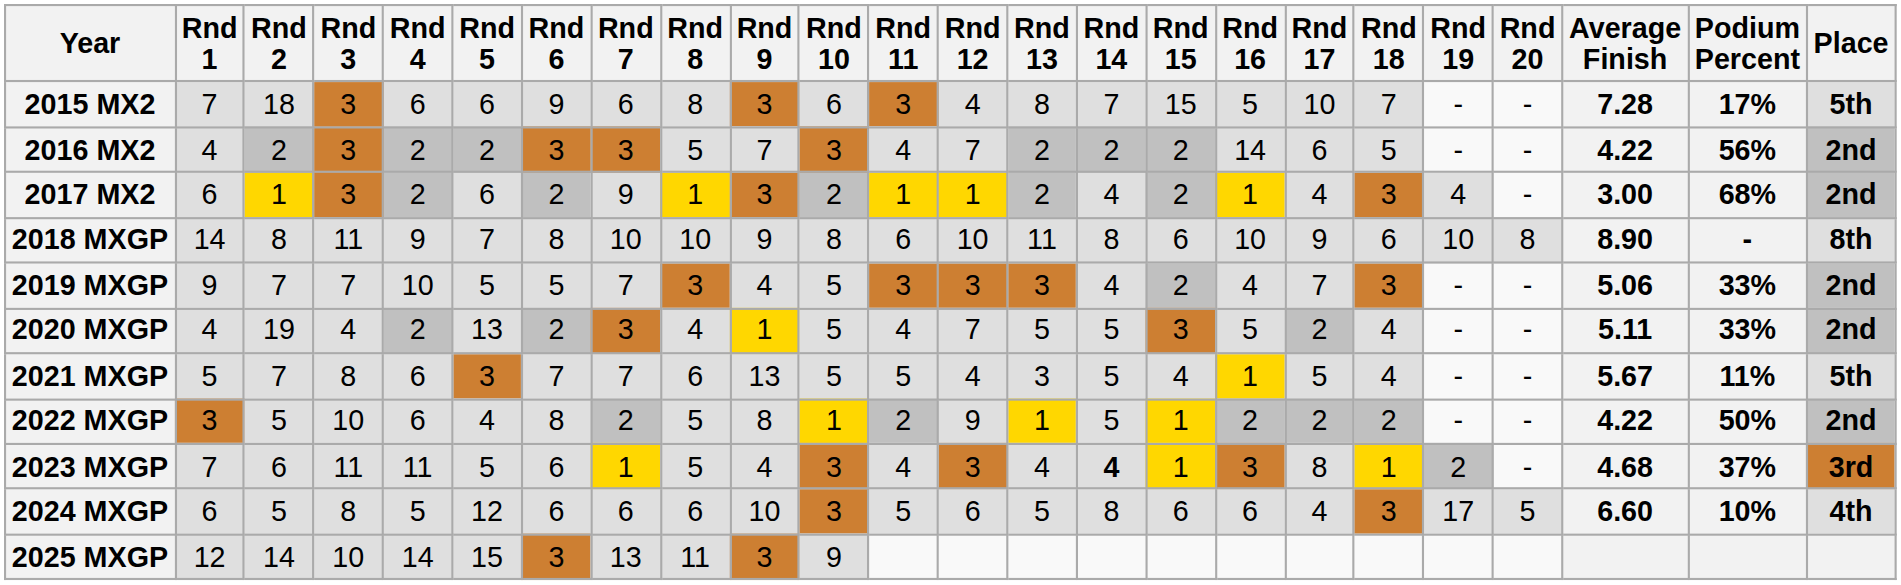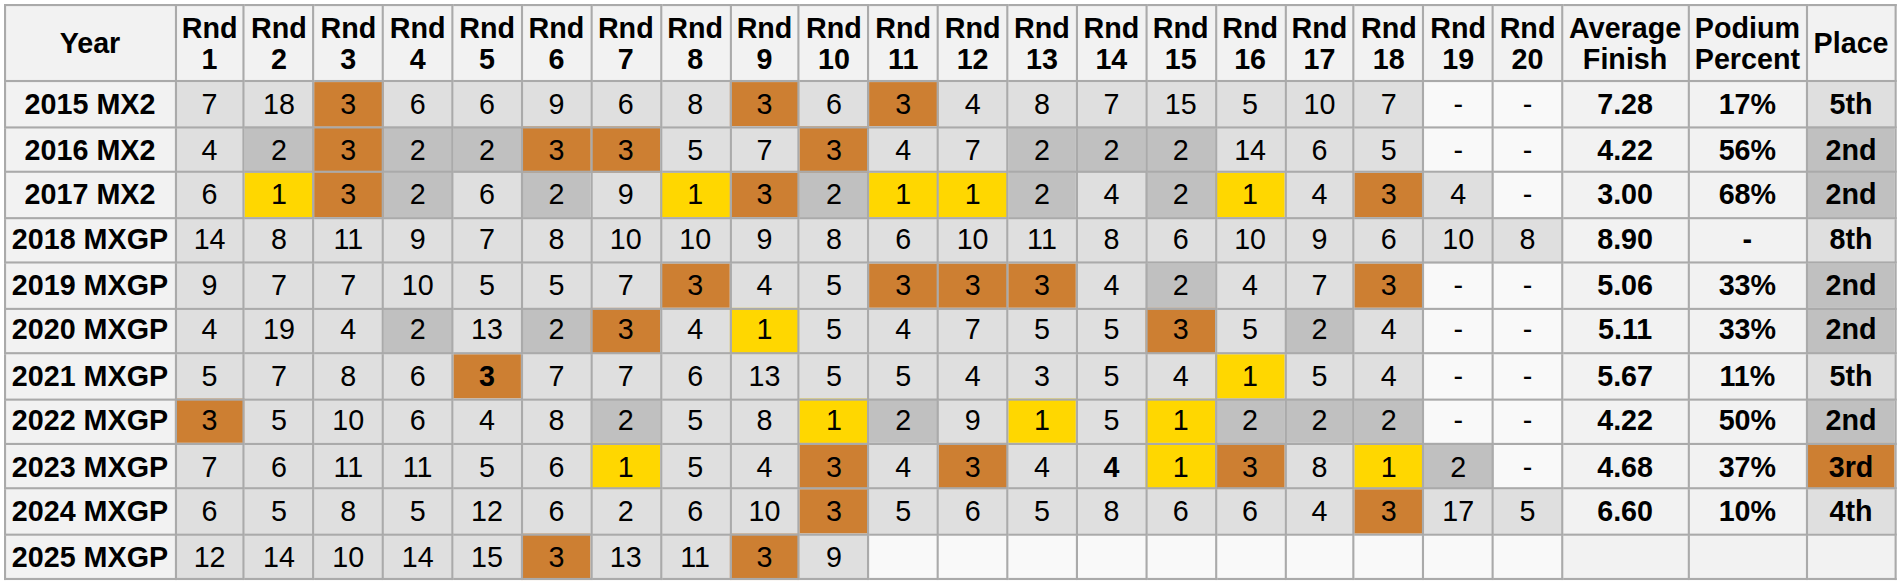 <table class="wikitable" style="font-size: 85%; text-align:center">
 <tr valign="top">
 <th valign="middle">Year</th>
 <th>Rnd<br>1</th>
 <th>Rnd<br>2</th>
 <th>Rnd<br>3</th>
 <th>Rnd<br>4</th>
 <th>Rnd<br>5</th>
 <th>Rnd<br>6</th>
 <th>Rnd<br>7</th>
 <th>Rnd<br>8</th>
 <th>Rnd<br>9</th>
 <th>Rnd<br>10</th>
 <th>Rnd<br>11</th>
 <th>Rnd<br>12</th>
 <th>Rnd<br>13</th>
 <th>Rnd<br>14</th>
 <th>Rnd<br>15</th>
 <th>Rnd<br>16</th>
 <th>Rnd<br>17</th>
 <th>Rnd<br>18</th>
 <th>Rnd<br>19</th>
 <th>Rnd<br>20</th>
 <th valign="middle">Average<br>Finish</th>
 <th valign="middle">Podium<br>Percent</th>
 <th valign="middle">Place</th>
 </tr>
 <tr>
 <th>2015 MX2</th>
 <td style="background:#dfdfdf;">7</td>
 <td style="background:#dfdfdf;">18</td>
 <td style="background:#CD7F32;">3</td>
 <td style="background:#dfdfdf;">6</td>
 <td style="background:#dfdfdf;">6</td>
 <td style="background:#dfdfdf;">9</td>
 <td style="background:#dfdfdf;">6</td>
 <td style="background:#dfdfdf;">8</td>
 <td style="background:#CD7F32;">3</td>
 <td style="background:#dfdfdf;">6</td>
 <td style="background:#CD7F32;">3</td>
 <td style="background:#dfdfdf;">4</td>
 <td style="background:#dfdfdf;">8</td>
 <td style="background:#dfdfdf;">7</td>
 <td style="background:#dfdfdf;">15</td>
 <td style="background:#dfdfdf;">5</td>
 <td style="background:#dfdfdf;">10</td>
 <td style="background:#dfdfdf;">7</td>
 <td>-</td>
 <td>-</td>
 <th>7.28</th>
 <th>17%</th>
 <th style="background:#dfdfdf;">5th</th>
 </tr>
 <tr>
 <th>2016 MX2</th>
 <td style="background:#dfdfdf;">4</td>
 <td style="background: silver;">2</td>
 <td style="background:#CD7F32;">3</td>
 <td style="background: silver;">2</td>
 <td style="background: silver;">2</td>
 <td style="background:#CD7F32;">3</td>
 <td style="background:#CD7F32;">3</td>
 <td style="background:#dfdfdf;">5</td>
 <td style="background:#dfdfdf;">7</td>
 <td style="background:#CD7F32;">3</td>
 <td style="background:#dfdfdf;">4</td>
 <td style="background:#dfdfdf;">7</td>
 <td style="background: silver;">2</td>
 <td style="background: silver;">2</td>
 <td style="background: silver;">2</td>
 <td style="background:#dfdfdf;">14</td>
 <td style="background:#dfdfdf;">6</td>
 <td style="background:#dfdfdf;">5</td>
 <td>-</td>
 <td>-</td>
 <th>4.22</th>
 <th>56%</th>
 <th style="background: silver;">2nd</th>
 </tr>
 <tr>
 <th>2017 MX2</th>
 <td style="background:#dfdfdf;">6</td>
 <td style="background: gold;">1</td>
 <td style="background:#CD7F32;">3</td>
 <td style="background: silver;">2</td>
 <td style="background:#dfdfdf;">6</td>
 <td style="background: silver;">2</td>
 <td style="background:#dfdfdf;">9</td>
 <td style="background: gold;">1</td>
 <td style="background:#CD7F32;">3</td>
 <td style="background: silver;">2</td>
 <td style="background: gold;">1</td>
 <td style="background: gold;">1</td>
 <td style="background: silver;">2</td>
 <td style="background:#dfdfdf;">4</td>
 <td style="background: silver;">2</td>
 <td style="background: gold;">1</td>
 <td style="background:#dfdfdf;">4</td>
 <td style="background:#CD7F32;">3</td>
 <td style="background:#dfdfdf;">4</td>
 <td>-</td>
 <th>3.00</th>
 <th>68%</th>
 <th style="background: silver;">2nd</th>
 </tr>
 <tr>
 <th>2018 MXGP</th>
 <td style="background:#dfdfdf;">14</td>
 <td style="background:#dfdfdf;">8</td>
 <td style="background:#dfdfdf;">11</td>
 <td style="background:#dfdfdf;">9</td>
 <td style="background:#dfdfdf;">7</td>
 <td style="background:#dfdfdf;">8</td>
 <td style="background:#dfdfdf;">10</td>
 <td style="background:#dfdfdf;">10</td>
 <td style="background:#dfdfdf;">9</td>
 <td style="background:#dfdfdf;">8</td>
 <td style="background:#dfdfdf;">6</td>
 <td style="background:#dfdfdf;">10</td>
 <td style="background:#dfdfdf;">11</td>
 <td style="background:#dfdfdf;">8</td>
 <td style="background:#dfdfdf;">6</td>
 <td style="background:#dfdfdf;">10</td>
 <td style="background:#dfdfdf;">9</td>
 <td style="background:#dfdfdf;">6</td>
 <td style="background:#dfdfdf;">10</td>
 <td style="background:#dfdfdf;">8</td>
 <th>8.90</th>
 <th>-</th>
 <th style="background:#dfdfdf;">8th</th>
 </tr>
 <tr>
 <th>2019 MXGP</th>
 <td style="background:#dfdfdf;">9</td>
 <td style="background:#dfdfdf;">7</td>
 <td style="background:#dfdfdf;">7</td>
 <td style="background:#dfdfdf;">10</td>
 <td style="background:#dfdfdf;">5</td>
 <td style="background:#dfdfdf;">5</td>
 <td style="background:#dfdfdf;">7</td>
 <td style="background:#CD7F32;">3</td>
 <td style="background:#dfdfdf;">4</td>
 <td style="background:#dfdfdf;">5</td>
 <td style="background:#CD7F32;">3</td>
 <td style="background:#CD7F32;">3</td>
 <td style="background:#CD7F32;">3</td>
 <td style="background:#dfdfdf;">4</td>
 <td style="background: silver;">2</td>
 <td style="background:#dfdfdf;">4</td>
 <td style="background:#dfdfdf;">7</td>
 <td style="background:#CD7F32;">3</td>
 <td>-</td>
 <td>-</td>
 <th>5.06</th>
 <th>33%</th>
 <th style="background: silver;">2nd</th>
 </tr>
 <tr>
 <th>2020 MXGP</th>
 <td style="background:#dfdfdf;">4</td>
 <td style="background:#dfdfdf;">19</td>
 <td style="background:#dfdfdf;">4</td>
 <td style="background: silver;">2</td>
 <td style="background:#dfdfdf;">13</td>
 <td style="background: silver;">2</td>
 <td style="background:#CD7F32;">3</td>
 <td style="background:#dfdfdf;">4</td>
 <td style="background: gold;">1</td>
 <td style="background:#dfdfdf;">5</td>
 <td style="background:#dfdfdf;">4</td>
 <td style="background:#dfdfdf;">7</td>
 <td style="background:#dfdfdf;">5</td>
 <td style="background:#dfdfdf;">5</td>
 <td style="background:#CD7F32;">3</td>
 <td style="background:#dfdfdf;">5</td>
 <td style="background: silver;">2</td>
 <td style="background:#dfdfdf;">4</td>
 <td>-</td>
 <td>-</td>
 <th>5.11</th>
 <th>33%</th>
 <th style="background: silver;">2nd</th>
 </tr>
 <tr>
 <th>2021 MXGP</th>
 <td style="background:#dfdfdf;">5</td>
 <td style="background:#dfdfdf;">7</td>
 <td style="background:#dfdfdf;">8</td>
 <td style="background:#dfdfdf;">6</td>
-<td style="background:#CD7F32;">3</td>
+<td style="background:#CD7F32;"><strong>3</strong></td>
 <td style="background:#dfdfdf;">7</td>
 <td style="background:#dfdfdf;">7</td>
 <td style="background:#dfdfdf;">6</td>
 <td style="background:#dfdfdf;">13</td>
 <td style="background:#dfdfdf;">5</td>
 <td style="background:#dfdfdf;">5</td>
 <td style="background:#dfdfdf;">4</td>
 <td style="background:#dfdfdf;">3</td>
 <td style="background:#dfdfdf;">5</td>
 <td style="background:#dfdfdf;">4</td>
 <td style="background: gold;">1</td>
 <td style="background:#dfdfdf;">5</td>
 <td style="background:#dfdfdf;">4</td>
 <td>-</td>
 <td>-</td>
 <th>5.67</th>
 <th>11%</th>
 <th style="background:#dfdfdf;">5th</th>
 </tr>
 <tr>
 <th>2022 MXGP</th>
 <td style="background:#CD7F32;">3</td>
 <td style="background:#dfdfdf;">5</td>
 <td style="background:#dfdfdf;">10</td>
 <td style="background:#dfdfdf;">6</td>
 <td style="background:#dfdfdf;">4</td>
 <td style="background:#dfdfdf;">8</td>
 <td style="background: silver;">2</td>
 <td style="background:#dfdfdf;">5</td>
 <td style="background:#dfdfdf;">8</td>
 <td style="background: gold;">1</td>
 <td style="background: silver;">2</td>
 <td style="background:#dfdfdf;">9</td>
 <td style="background: gold;">1</td>
 <td style="background:#dfdfdf;">5</td>
 <td style="background: gold;">1</td>
 <td style="background: silver;">2</td>
 <td style="background: silver;">2</td>
 <td style="background: silver;">2</td>
 <td>-</td>
 <td>-</td>
 <th>4.22</th>
 <th>50%</th>
 <th style="background: silver;">2nd</th>
 </tr>
 <tr>
 <th>2023 MXGP</th>
 <td style="background:#dfdfdf;">7</td>
 <td style="background:#dfdfdf;">6</td>
 <td style="background:#dfdfdf;">11</td>
 <td style="background:#dfdfdf;">11</td>
 <td style="background:#dfdfdf;">5</td>
 <td style="background:#dfdfdf;">6</td>
 <td style="background: gold;">1</td>
 <td style="background:#dfdfdf;">5</td>
 <td style="background:#dfdfdf;">4</td>
 <td style="background:#CD7F32;">3</td>
 <td style="background:#dfdfdf;">4</td>
 <td style="background:#CD7F32;">3</td>
 <td style="background:#dfdfdf;">4</td>
 <td style="background:#dfdfdf;"><strong>4</strong></td>
 <td style="background: gold;">1</td>
 <td style="background:#CD7F32;">3</td>
 <td style="background:#dfdfdf;">8</td>
 <td style="background: gold;">1</td>
 <td style="background: silver;">2</td>
 <td>-</td>
 <th>4.68</th>
 <th>37%</th>
 <th style="background:#CD7F32;">3rd</th>
 </tr>
 <tr>
 <th>2024 MXGP</th>
 <td style="background:#dfdfdf;">6</td>
 <td style="background:#dfdfdf;">5</td>
 <td style="background:#dfdfdf;">8</td>
 <td style="background:#dfdfdf;">5</td>
 <td style="background:#dfdfdf;">12</td>
 <td style="background:#dfdfdf;">6</td>
-<td style="background:#dfdfdf;">6</td>
+<td style="background:#dfdfdf;">2</td>
 <td style="background:#dfdfdf;">6</td>
 <td style="background:#dfdfdf;">10</td>
 <td style="background:#CD7F32;">3</td>
 <td style="background:#dfdfdf;">5</td>
 <td style="background:#dfdfdf;">6</td>
 <td style="background:#dfdfdf;">5</td>
 <td style="background:#dfdfdf;">8</td>
 <td style="background:#dfdfdf;">6</td>
 <td style="background:#dfdfdf;">6</td>
 <td style="background:#dfdfdf;">4</td>
 <td style="background:#CD7F32;">3</td>
 <td style="background:#dfdfdf;">17</td>
 <td style="background:#dfdfdf;">5</td>
 <th>6.60</th>
 <th>10%</th>
 <th style="background:#dfdfdf;">4th</th>
 </tr>
 <tr>
 <th>2025 MXGP</th>
 <td style="background:#dfdfdf;">12</td>
 <td style="background:#dfdfdf;">14</td>
 <td style="background:#dfdfdf;">10</td>
 <td style="background:#dfdfdf;">14</td>
 <td style="background:#dfdfdf;">15</td>
 <td style="background:#CD7F32;">3</td>
 <td style="background:#dfdfdf;">13</td>
 <td style="background:#dfdfdf;">11</td>
 <td style="background:#CD7F32;">3</td>
 <td style="background:#dfdfdf;">9</td>
 <td></td>
 <td></td>
 <td></td>
 <td></td>
 <td></td>
 <td></td>
 <td></td>
 <td></td>
 <td></td>
 <td></td>
 <th></th>
 <th></th>
 <th></th>
 </tr>
 </table>
